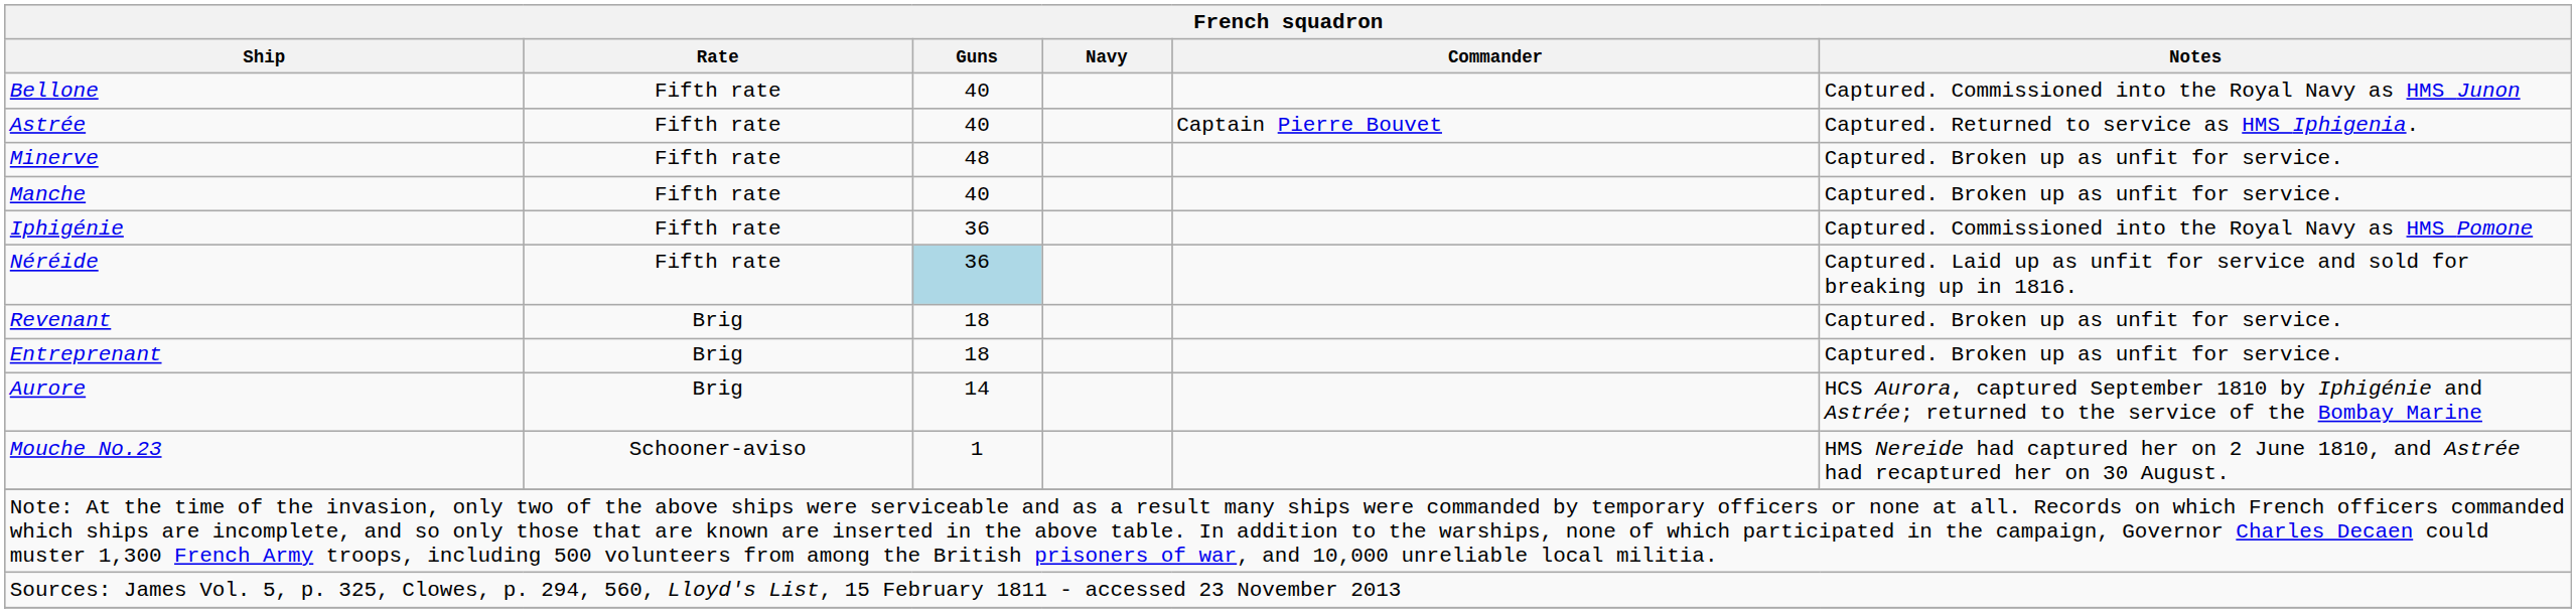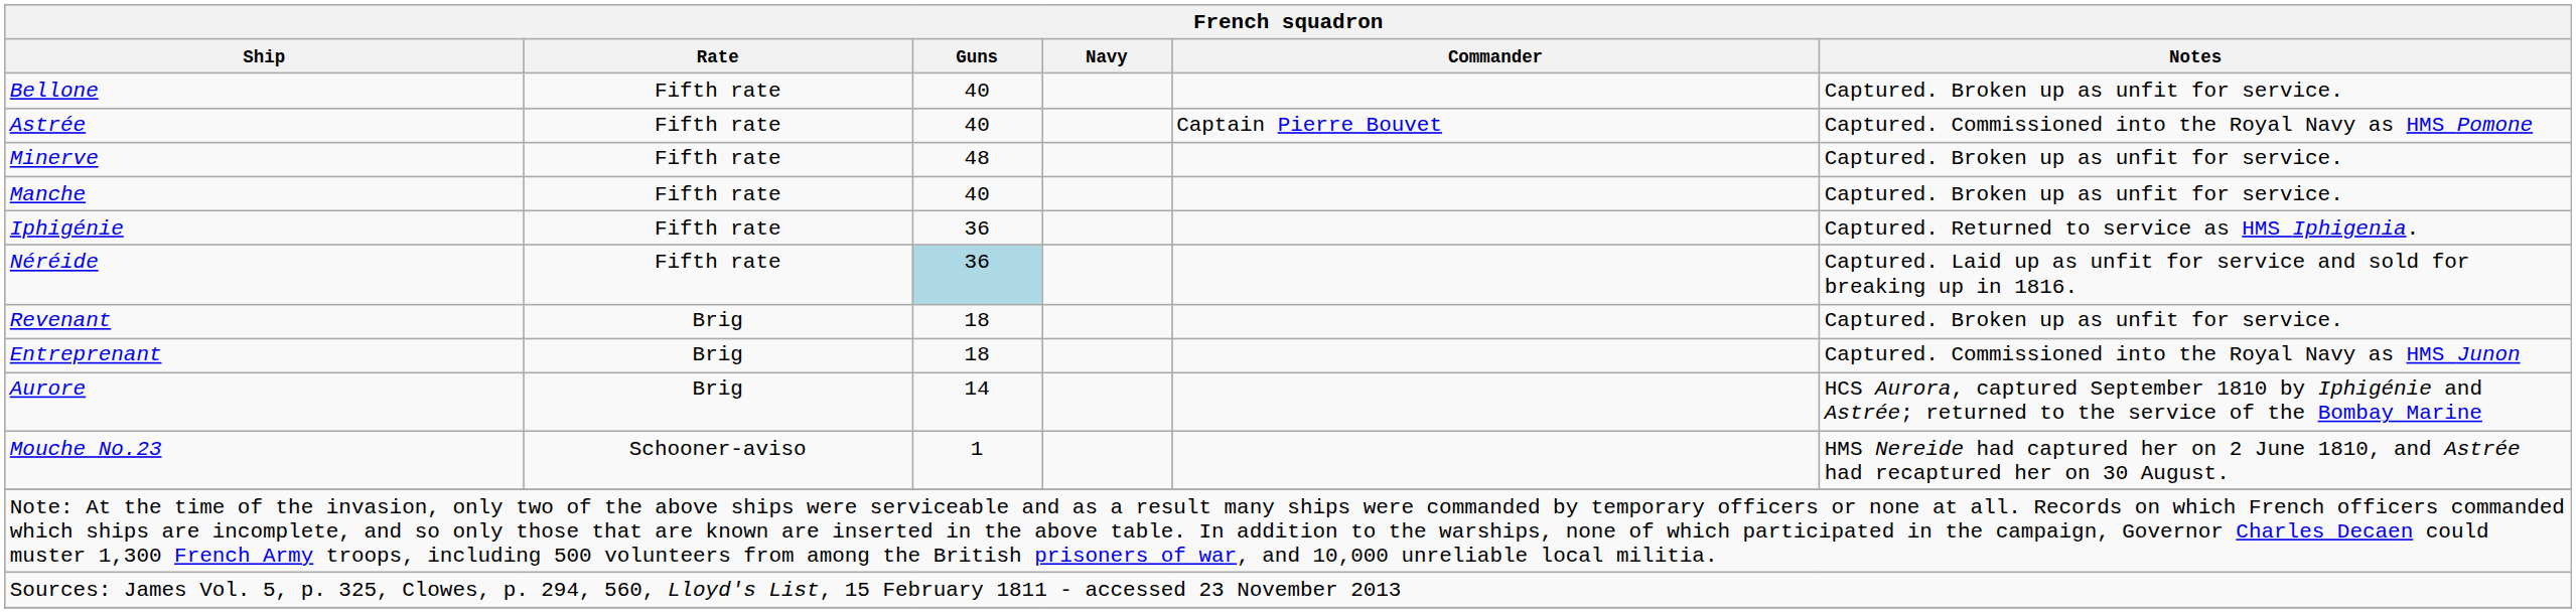 <table class="wikitable" width=100%>
 <tr valign="top">
 <th colspan="6" bgcolor="white">French squadron</th>
 </tr>
 <tr valign="top"|- valign="top">
 <th width=20%; align= center rowspan=1><small> Ship </small></th>
 <th width=15%; align= center rowspan=1><small> Rate </small></th>
 <th width=5%; align= center rowspan=1><small> Guns </small></th>
 <th width=5%; align= center rowspan=1><small> Navy </small></th>
 <th width=25%; align= center rowspan=1><small> Commander </small></th>
 <th width=29%; align= center rowspan=1><small>Notes</small></th>
 </tr>
 <tr valign="top">
 <td align= left><em><a href='#'>Bellone</a></em></td>
 <td align= center>Fifth rate</td>
 <td align= center>40</td>
 <td align= center></td>
 <td align= left></td>
-<td align= left>Captured. Commissioned into the Royal Navy as <a href='#'>HMS <em>Junon</em></a></td>
+<td align= left>Captured. Broken up as unfit for service.</td>
 </tr>
 <tr valign="top">
 <td align= left><em><a href='#'>Astrée</a></em></td>
 <td align= center>Fifth rate</td>
 <td align= center>40</td>
 <td align= center></td>
 <td align= left>Captain <a href='#'>Pierre Bouvet</a></td>
-<td align= left>Captured. Returned to service as <a href='#'>HMS <em>Iphigenia</em></a>.</td>
+<td align= left>Captured. Commissioned into the Royal Navy as <a href='#'>HMS <em>Pomone</em></a></td>
 </tr>
 <tr valign="top">
 <td align= left><em><a href='#'>Minerve</a></em></td>
 <td align= center>Fifth rate</td>
 <td align= center>48</td>
 <td align= center></td>
 <td align= left></td>
 <td align= left>Captured. Broken up as unfit for service.</td>
 </tr>
 <tr valign="top">
 <td align= left><em><a href='#'>Manche</a></em></td>
 <td align= center>Fifth rate</td>
 <td align= center>40</td>
 <td align= center></td>
 <td align= left></td>
 <td align= left>Captured. Broken up as unfit for service.</td>
 </tr>
 <tr valign="top">
 <td align= left><em><a href='#'>Iphigénie</a></em></td>
 <td align= center>Fifth rate</td>
 <td align= center>36</td>
 <td align= center></td>
 <td align= left></td>
-<td align= left>Captured. Commissioned into the Royal Navy as <a href='#'>HMS <em>Pomone</em></a></td>
+<td align= left>Captured. Returned to service as <a href='#'>HMS <em>Iphigenia</em></a>.</td>
 </tr>
 <tr valign="top">
 <td align= left><em><a href='#'>Néréide</a></em></td>
 <td align= center>Fifth rate</td>
 <td align= center style="background: lightblue;">36</td>
 <td align= center></td>
 <td align= left></td>
 <td align= left>Captured. Laid up as unfit for service and sold for breaking up in 1816.</td>
 </tr>
 <tr valign="top">
 <td align= left><em><a href='#'>Revenant</a></em></td>
 <td align= center>Brig</td>
 <td align= center>18</td>
 <td align= center></td>
 <td align= left></td>
 <td align= left>Captured. Broken up as unfit for service.</td>
 </tr>
 <tr valign="top">
 <td align= left><a href='#'><em>Entreprenant</em></a></td>
 <td align= center>Brig</td>
 <td align= center>18</td>
 <td align= center></td>
 <td align= left></td>
-<td align= left>Captured. Broken up as unfit for service.</td>
+<td align= left>Captured. Commissioned into the Royal Navy as <a href='#'>HMS <em>Junon</em></a></td>
 </tr>
 <tr valign="top">
 <td align= left><a href='#'><em>Aurore</em></a></td>
 <td align= center>Brig</td>
 <td align= center>14</td>
 <td align= center></td>
 <td align= left></td>
 <td align= left>HCS <em>Aurora</em>, captured September 1810 by <em>Iphigénie</em> and <em>Astrée</em>; returned to the service of the <a href='#'>Bombay Marine</a></td>
 </tr>
 <tr valign="top">
 <td align= left><a href='#'><em>Mouche No.23</em></a></td>
 <td align= center>Schooner-aviso</td>
 <td align= center>1</td>
 <td align= center></td>
 <td align= left></td>
 <td align= left>HMS <em>Nereide</em> had captured her on 2 June 1810, and <em>Astrée</em> had recaptured her on 30 August.</td>
 </tr>
 <tr>
 </tr>
 <tr valign="top">
 <td colspan="6" align="left">Note: At the time of the invasion, only two of the above ships were serviceable and as a result many ships were commanded by temporary officers or none at all. Records on which French officers commanded which ships are incomplete, and so only those that are known are inserted in the above table. In addition to the warships, none of which participated in the campaign, Governor <a href='#'>Charles Decaen</a> could muster 1,300 <a href='#'>French Army</a> troops, including 500 volunteers from among the British <a href='#'>prisoners of war</a>, and 10,000 unreliable local militia.</td>
 </tr>
 <tr valign="top">
 <td colspan="6" align="left">Sources: James Vol. 5, p. 325, Clowes, p. 294, 560, <em>Lloyd's List</em>, 15 February 1811  - accessed 23 November 2013</td>
 </tr>
 <tr valign="top">
 </tr>
 <tr>
 </tr>
 </table>
